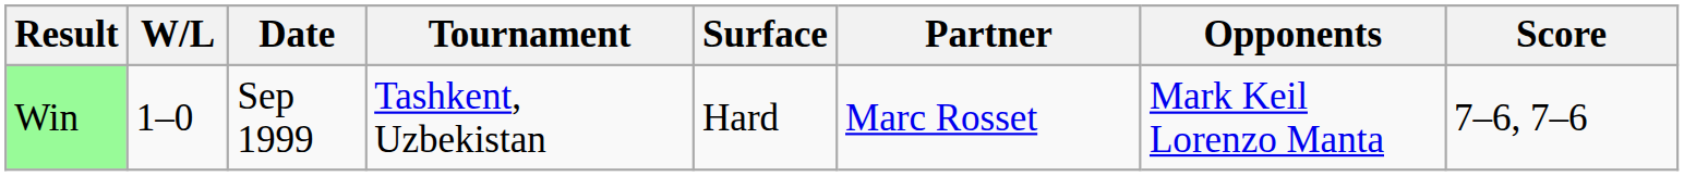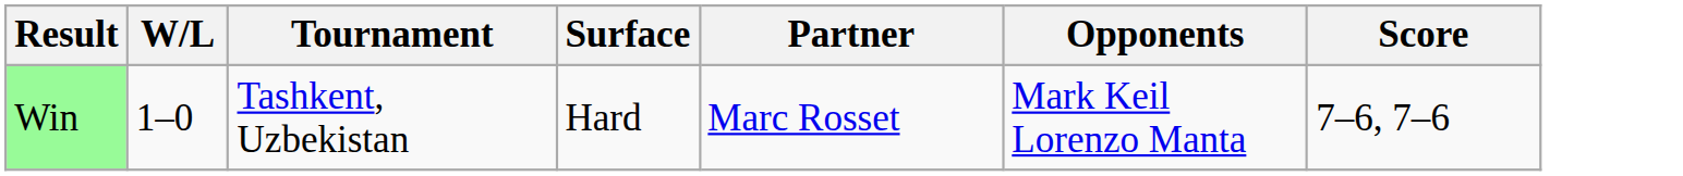 <table class="sortable wikitable">
 <tr>
 <th style="width:40px">Result</th>
 <th style="width:35px" class="unsortable">W/L</th>
-<th style="width:50px">Date</th>
 <th style="width:130px">Tournament</th>
 <th style="width:50px">Surface</th>
 <th style="width:120px">Partner</th>
 <th style="width:120px">Opponents</th>
 <th style="width:90px" class="unsortable">Score</th>
 </tr>
 <tr>
 <td style="background:#98fb98;">Win</td>
 <td>1–0</td>
-<td>Sep 1999</td>
 <td><a href='#'>Tashkent</a>, Uzbekistan</td>
 <td>Hard</td>
 <td> <a href='#'>Marc Rosset</a></td>
 <td> <a href='#'>Mark Keil</a> <br>  <a href='#'>Lorenzo Manta</a></td>
 <td>7–6, 7–6</td>
 </tr>
 </table>
